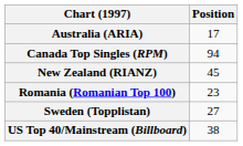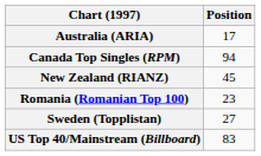 <table class="wikitable sortable plainrowheaders" style="text-align:center">
 <tr>
 <th>Chart (1997)</th>
 <th>Position</th>
 </tr>
 <tr>
 <th scope="row">Australia (ARIA)</th>
 <td>17</td>
 </tr>
 <tr>
 <th scope="row">Canada Top Singles (<em>RPM</em>)</th>
 <td>94</td>
 </tr>
 <tr>
 <th scope="row">New Zealand (RIANZ)</th>
 <td>45</td>
 </tr>
 <tr>
 <th scope="row">Romania (<a href='#'>Romanian Top 100</a>)</th>
 <td>23</td>
 </tr>
 <tr>
 <th scope="row">Sweden (Topplistan)</th>
 <td>27</td>
 </tr>
 <tr>
 <th scope="row">US Top 40/Mainstream (<em>Billboard</em>)</th>
-<td>38</td>
+<td>83</td>
 </tr>
 </table>
